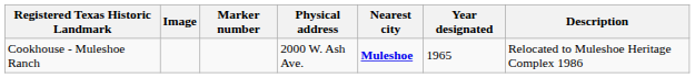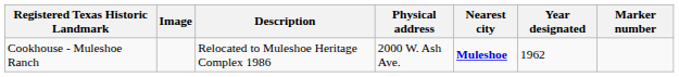 <table class="wikitable sortable">
 <tr>
 <th>Registered Texas Historic Landmark</th>
 <th>Image</th>
-<th>Marker number</th>
+<th>Description</th>
 <th>Physical address</th>
 <th>Nearest city</th>
 <th>Year designated</th>
-<th>Description</th>
+<th>Marker number</th>
 </tr>
 <tr>
 <td>Cookhouse - Muleshoe Ranch</td>
 <td></td>
-<td></td>
+<td>Relocated to Muleshoe Heritage Complex 1986</td>
 <td>2000 W. Ash Ave.<br></td>
 <td><strong><a href='#'>Muleshoe</a></strong></td>
-<td>1965</td>
-<td>Relocated to Muleshoe Heritage Complex 1986</td>
+<td>1962</td>
+<td></td>
 </tr>
 </table>
